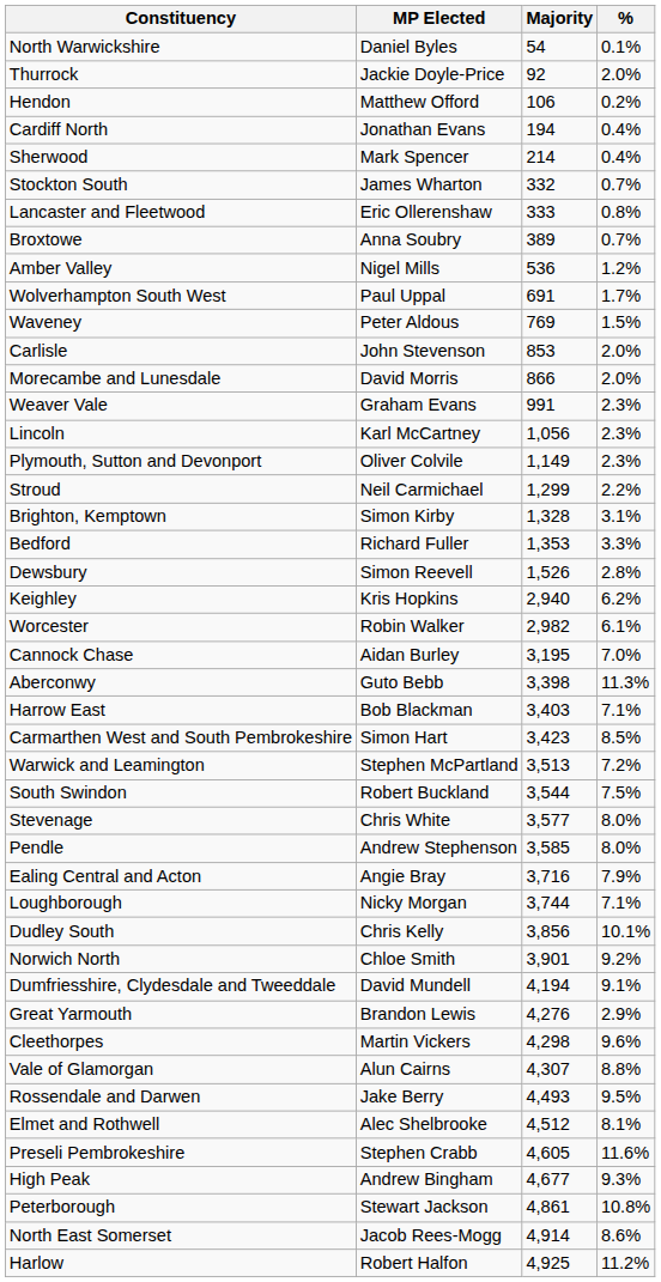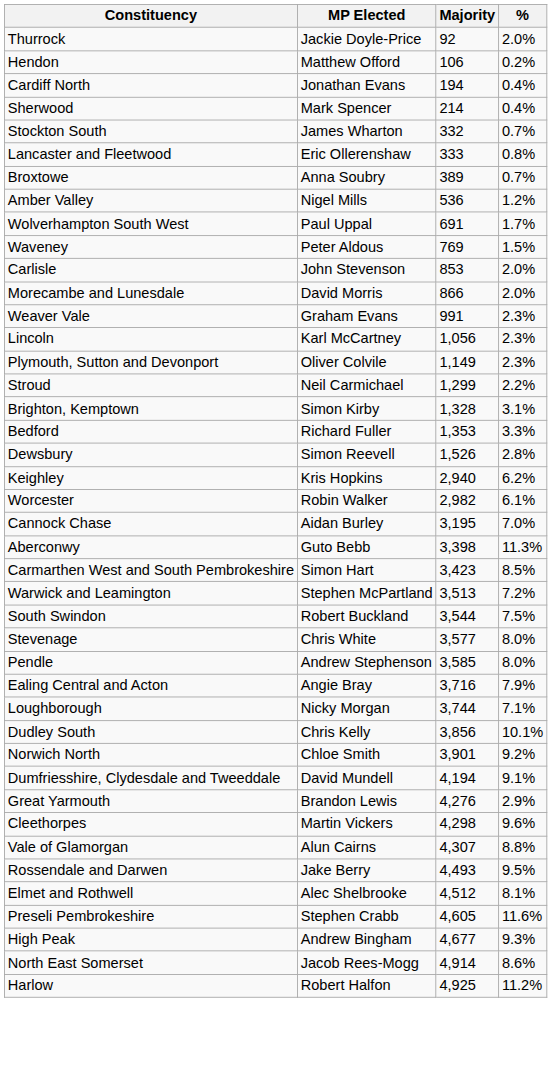 <table class="wikitable sortable">
 <tr>
 <th>Constituency</th>
 <th>MP Elected</th>
 <th>Majority</th>
 <th>%</th>
-</tr>
-<tr>
-<td>North Warwickshire</td>
-<td>Daniel Byles</td>
-<td>54</td>
-<td>0.1%</td>
 </tr>
 <tr>
 <td>Thurrock</td>
 <td>Jackie Doyle-Price</td>
 <td>92</td>
 <td>2.0%</td>
 </tr>
 <tr>
 <td>Hendon</td>
 <td>Matthew Offord</td>
 <td>106</td>
 <td>0.2%</td>
 </tr>
 <tr>
 <td>Cardiff North</td>
 <td>Jonathan Evans</td>
 <td>194</td>
 <td>0.4%</td>
 </tr>
 <tr>
 <td>Sherwood</td>
 <td>Mark Spencer</td>
 <td>214</td>
 <td>0.4%</td>
 </tr>
 <tr>
 <td>Stockton South</td>
 <td>James Wharton</td>
 <td>332</td>
 <td>0.7%</td>
 </tr>
 <tr>
 <td>Lancaster and Fleetwood</td>
 <td>Eric Ollerenshaw</td>
 <td>333</td>
 <td>0.8%</td>
 </tr>
 <tr>
 <td>Broxtowe</td>
 <td>Anna Soubry</td>
 <td>389</td>
 <td>0.7%</td>
 </tr>
 <tr>
 <td>Amber Valley</td>
 <td>Nigel Mills</td>
 <td>536</td>
 <td>1.2%</td>
 </tr>
 <tr>
 <td>Wolverhampton South West</td>
 <td>Paul Uppal</td>
 <td>691</td>
 <td>1.7%</td>
 </tr>
 <tr>
 <td>Waveney</td>
 <td>Peter Aldous</td>
 <td>769</td>
 <td>1.5%</td>
 </tr>
 <tr>
 <td>Carlisle</td>
 <td>John Stevenson</td>
 <td>853</td>
 <td>2.0%</td>
 </tr>
 <tr>
 <td>Morecambe and Lunesdale</td>
 <td>David Morris</td>
 <td>866</td>
 <td>2.0%</td>
 </tr>
 <tr>
 <td>Weaver Vale</td>
 <td>Graham Evans</td>
 <td>991</td>
 <td>2.3%</td>
 </tr>
 <tr>
 <td>Lincoln</td>
 <td>Karl McCartney</td>
 <td>1,056</td>
 <td>2.3%</td>
 </tr>
 <tr>
 <td>Plymouth, Sutton and Devonport</td>
 <td>Oliver Colvile</td>
 <td>1,149</td>
 <td>2.3%</td>
 </tr>
 <tr>
 <td>Stroud</td>
 <td>Neil Carmichael</td>
 <td>1,299</td>
 <td>2.2%</td>
 </tr>
 <tr>
 <td>Brighton, Kemptown</td>
 <td>Simon Kirby</td>
 <td>1,328</td>
 <td>3.1%</td>
 </tr>
 <tr>
 <td>Bedford</td>
 <td>Richard Fuller</td>
 <td>1,353</td>
 <td>3.3%</td>
 </tr>
 <tr>
 <td>Dewsbury</td>
 <td>Simon Reevell</td>
 <td>1,526</td>
 <td>2.8%</td>
 </tr>
 <tr>
 <td>Keighley</td>
 <td>Kris Hopkins</td>
 <td>2,940</td>
 <td>6.2%</td>
 </tr>
 <tr>
 <td>Worcester</td>
 <td>Robin Walker</td>
 <td>2,982</td>
 <td>6.1%</td>
 </tr>
 <tr>
 <td>Cannock Chase</td>
 <td>Aidan Burley</td>
 <td>3,195</td>
 <td>7.0%</td>
 </tr>
 <tr>
 <td>Aberconwy</td>
 <td>Guto Bebb</td>
 <td>3,398</td>
 <td>11.3%</td>
 </tr>
 <tr>
-<td>Harrow East</td>
-<td>Bob Blackman</td>
-<td>3,403</td>
-<td>7.1%</td>
-</tr>
-<tr>
 <td>Carmarthen West and South Pembrokeshire</td>
 <td>Simon Hart</td>
 <td>3,423</td>
 <td>8.5%</td>
 </tr>
 <tr>
 <td>Warwick and Leamington</td>
 <td>Stephen McPartland</td>
 <td>3,513</td>
 <td>7.2%</td>
 </tr>
 <tr>
 <td>South Swindon</td>
 <td>Robert Buckland</td>
 <td>3,544</td>
 <td>7.5%</td>
 </tr>
 <tr>
 <td>Stevenage</td>
 <td>Chris White</td>
 <td>3,577</td>
 <td>8.0%</td>
 </tr>
 <tr>
 <td>Pendle</td>
 <td>Andrew Stephenson</td>
 <td>3,585</td>
 <td>8.0%</td>
 </tr>
 <tr>
 <td>Ealing Central and Acton</td>
 <td>Angie Bray</td>
 <td>3,716</td>
 <td>7.9%</td>
 </tr>
 <tr>
 <td>Loughborough</td>
 <td>Nicky Morgan</td>
 <td>3,744</td>
 <td>7.1%</td>
 </tr>
 <tr>
 <td>Dudley South</td>
 <td>Chris Kelly</td>
 <td>3,856</td>
 <td>10.1%</td>
 </tr>
 <tr>
 <td>Norwich North</td>
 <td>Chloe Smith</td>
 <td>3,901</td>
 <td>9.2%</td>
 </tr>
 <tr>
 <td>Dumfriesshire, Clydesdale and Tweeddale</td>
 <td>David Mundell</td>
 <td>4,194</td>
 <td>9.1%</td>
 </tr>
 <tr>
 <td>Great Yarmouth</td>
 <td>Brandon Lewis</td>
 <td>4,276</td>
 <td>2.9%</td>
 </tr>
 <tr>
 <td>Cleethorpes</td>
 <td>Martin Vickers</td>
 <td>4,298</td>
 <td>9.6%</td>
 </tr>
 <tr>
 <td>Vale of Glamorgan</td>
 <td>Alun Cairns</td>
 <td>4,307</td>
 <td>8.8%</td>
 </tr>
 <tr>
 <td>Rossendale and Darwen</td>
 <td>Jake Berry</td>
 <td>4,493</td>
 <td>9.5%</td>
 </tr>
 <tr>
 <td>Elmet and Rothwell</td>
 <td>Alec Shelbrooke</td>
 <td>4,512</td>
 <td>8.1%</td>
 </tr>
 <tr>
 <td>Preseli Pembrokeshire</td>
 <td>Stephen Crabb</td>
 <td>4,605</td>
 <td>11.6%</td>
 </tr>
 <tr>
 <td>High Peak</td>
 <td>Andrew Bingham</td>
 <td>4,677</td>
 <td>9.3%</td>
 </tr>
 <tr>
-<td>Peterborough</td>
-<td>Stewart Jackson</td>
-<td>4,861</td>
-<td>10.8%</td>
-</tr>
-<tr>
 <td>North East Somerset</td>
 <td>Jacob Rees-Mogg</td>
 <td>4,914</td>
 <td>8.6%</td>
 </tr>
 <tr>
 <td>Harlow</td>
 <td>Robert Halfon</td>
 <td>4,925</td>
 <td>11.2%</td>
 </tr>
 </table>
